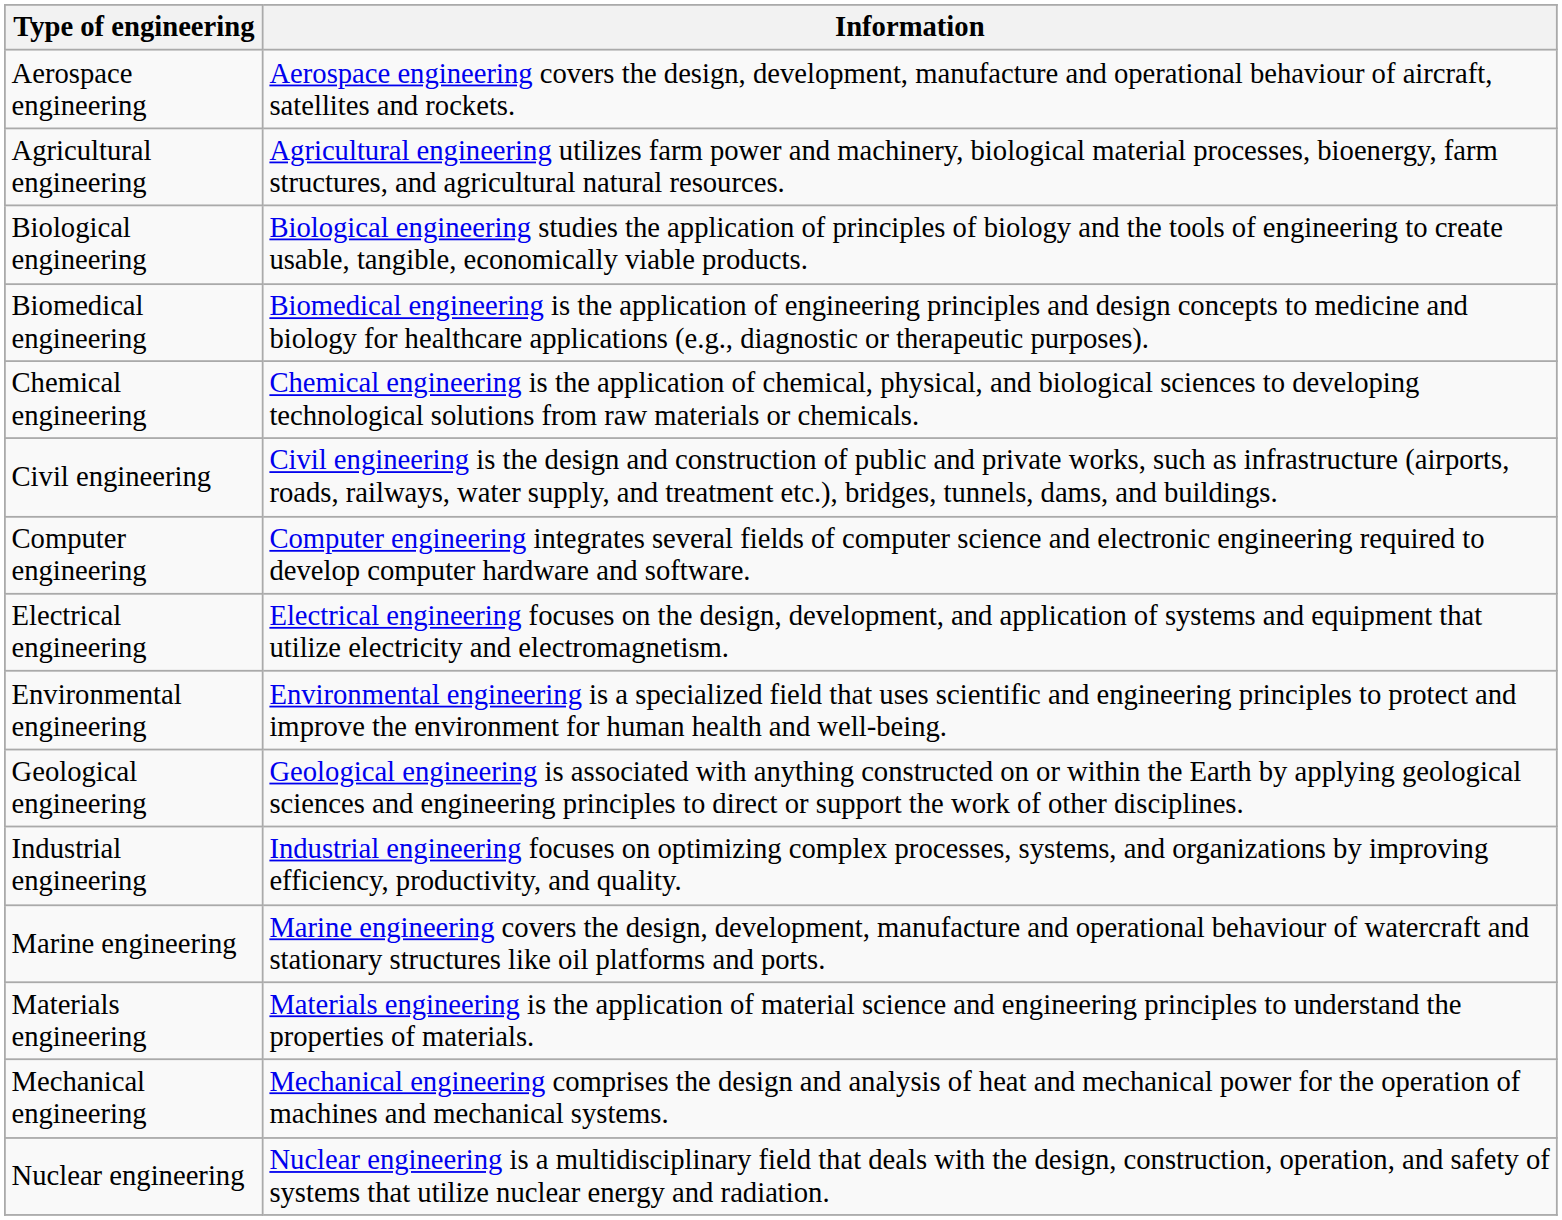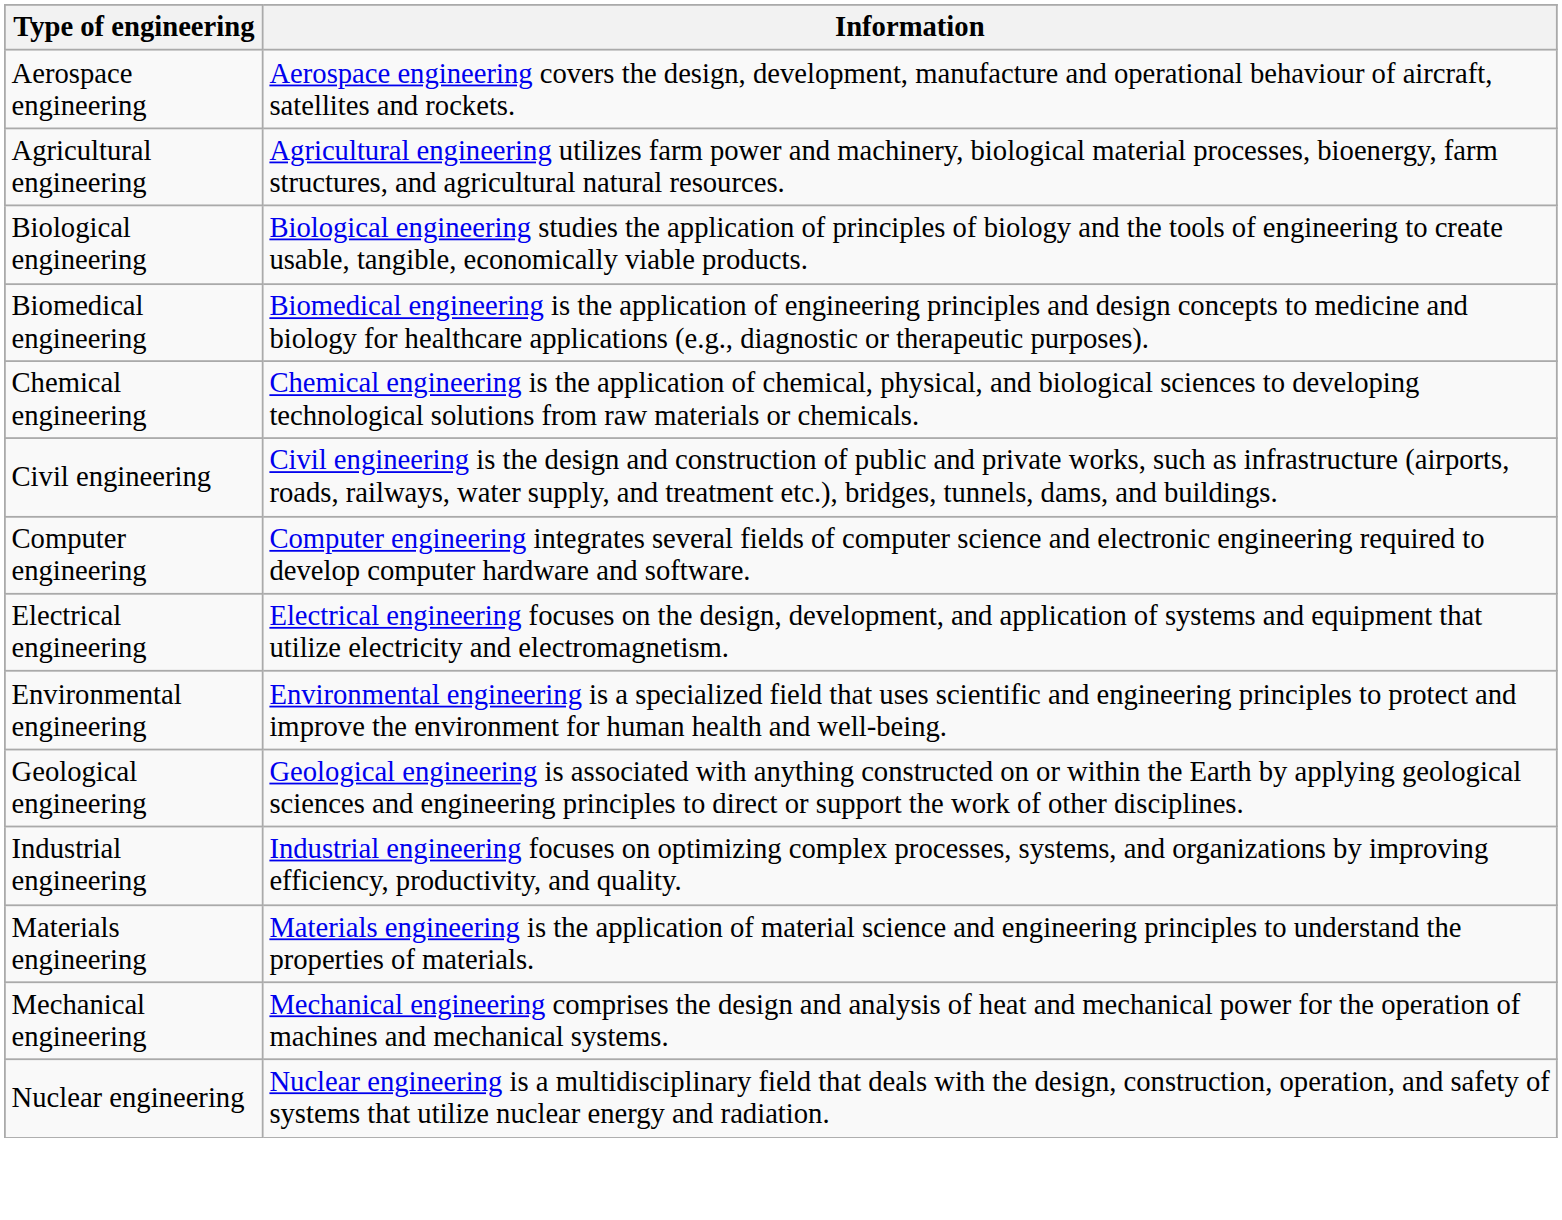 <table class="wikitable">
 <tr>
 <th>Type of engineering</th>
 <th>Information</th>
 </tr>
 <tr>
 <td>Aerospace engineering</td>
 <td><a href='#'>Aerospace engineering</a> covers the design, development, manufacture and operational behaviour of aircraft, satellites and rockets.</td>
 </tr>
 <tr>
 <td>Agricultural engineering</td>
 <td><a href='#'>Agricultural engineering</a> utilizes farm power and machinery, biological material processes, bioenergy, farm structures, and agricultural natural resources.</td>
 </tr>
 <tr>
 <td>Biological engineering</td>
 <td><a href='#'>Biological engineering</a> studies the application of principles of biology and the tools of engineering to create usable, tangible, economically viable products.</td>
 </tr>
 <tr>
 <td>Biomedical engineering</td>
 <td><a href='#'>Biomedical engineering</a> is the application of engineering principles and design concepts to medicine and biology for healthcare applications (e.g., diagnostic or therapeutic purposes).</td>
 </tr>
 <tr>
 <td>Chemical engineering</td>
 <td><a href='#'>Chemical engineering</a> is the application of chemical, physical, and biological sciences to developing technological solutions from raw materials or chemicals.</td>
 </tr>
 <tr>
 <td>Civil engineering</td>
 <td><a href='#'>Civil engineering</a> is the design and construction of public and private works, such as infrastructure (airports, roads, railways, water supply, and treatment etc.), bridges, tunnels, dams, and buildings.</td>
 </tr>
 <tr>
 <td>Computer engineering</td>
 <td><a href='#'>Computer engineering</a> integrates several fields of computer science and electronic engineering required to develop computer hardware and software.</td>
 </tr>
 <tr>
 <td>Electrical engineering</td>
 <td><a href='#'>Electrical engineering</a> focuses on the design, development, and application of systems and equipment that utilize electricity and electromagnetism.</td>
 </tr>
 <tr>
 <td>Environmental engineering</td>
 <td><a href='#'>Environmental engineering</a> is a specialized field that uses scientific and engineering principles to protect and improve the environment for human health and well-being.</td>
 </tr>
 <tr>
 <td>Geological engineering</td>
 <td><a href='#'>Geological engineering</a> is associated with anything constructed on or within the Earth by applying geological sciences and engineering principles to direct or support the work of other disciplines.</td>
 </tr>
 <tr>
 <td>Industrial engineering</td>
 <td><a href='#'>Industrial engineering</a> focuses on optimizing complex processes, systems, and organizations by improving efficiency, productivity, and quality.</td>
 </tr>
 <tr>
-<td>Marine engineering</td>
-<td><a href='#'>Marine engineering</a> covers the design, development, manufacture and operational behaviour of watercraft and stationary structures like oil platforms and ports.</td>
-</tr>
-<tr>
 <td>Materials engineering</td>
 <td><a href='#'>Materials engineering</a> is the application of material science and engineering principles to understand the properties of materials.</td>
 </tr>
 <tr>
 <td>Mechanical engineering</td>
 <td><a href='#'>Mechanical engineering</a> comprises the design and analysis of heat and mechanical power for the operation of machines and mechanical systems.</td>
 </tr>
 <tr>
 <td>Nuclear engineering</td>
 <td><a href='#'>Nuclear engineering</a> is a multidisciplinary field that deals with the design, construction, operation, and safety of systems that utilize nuclear energy and radiation.</td>
 </tr>
 </table>
